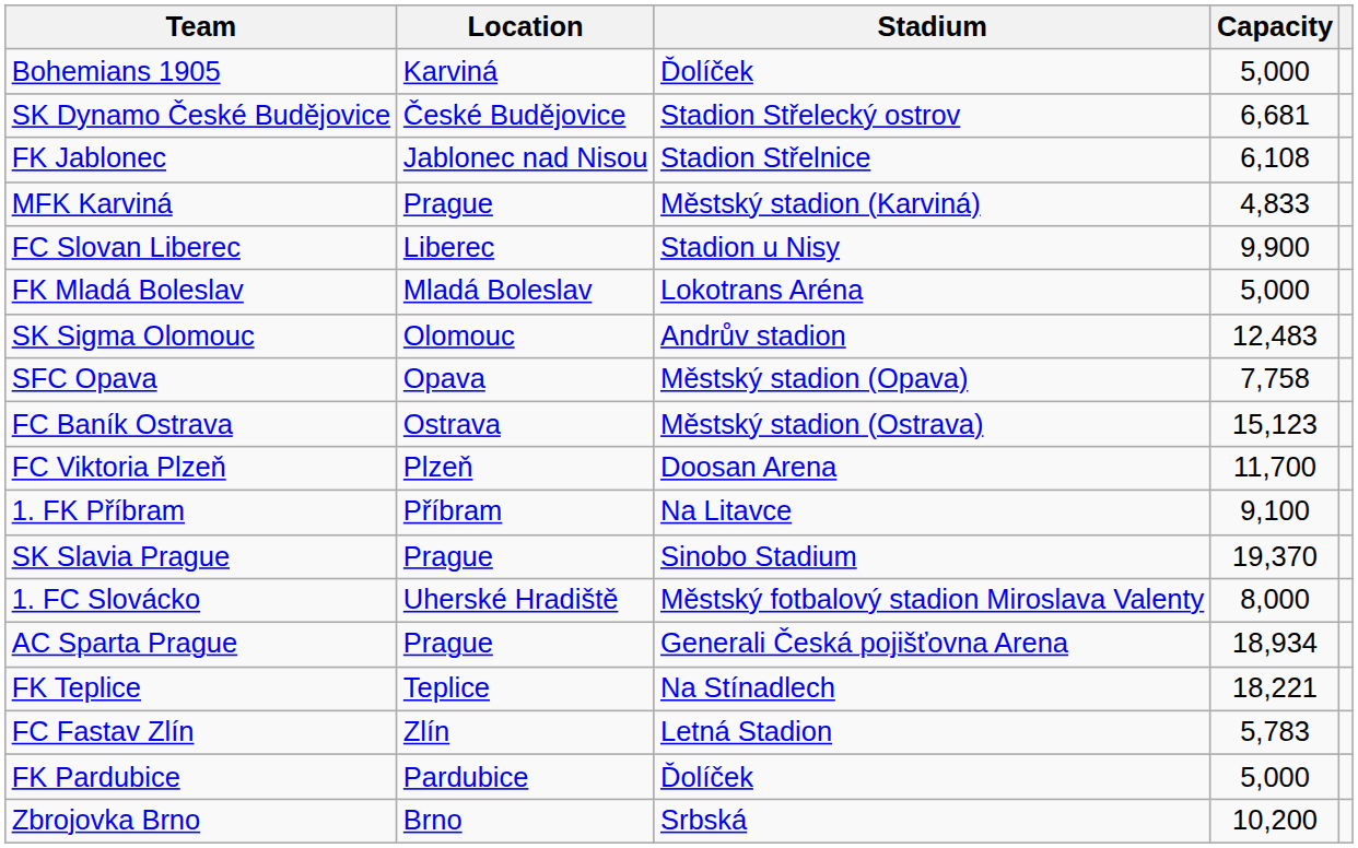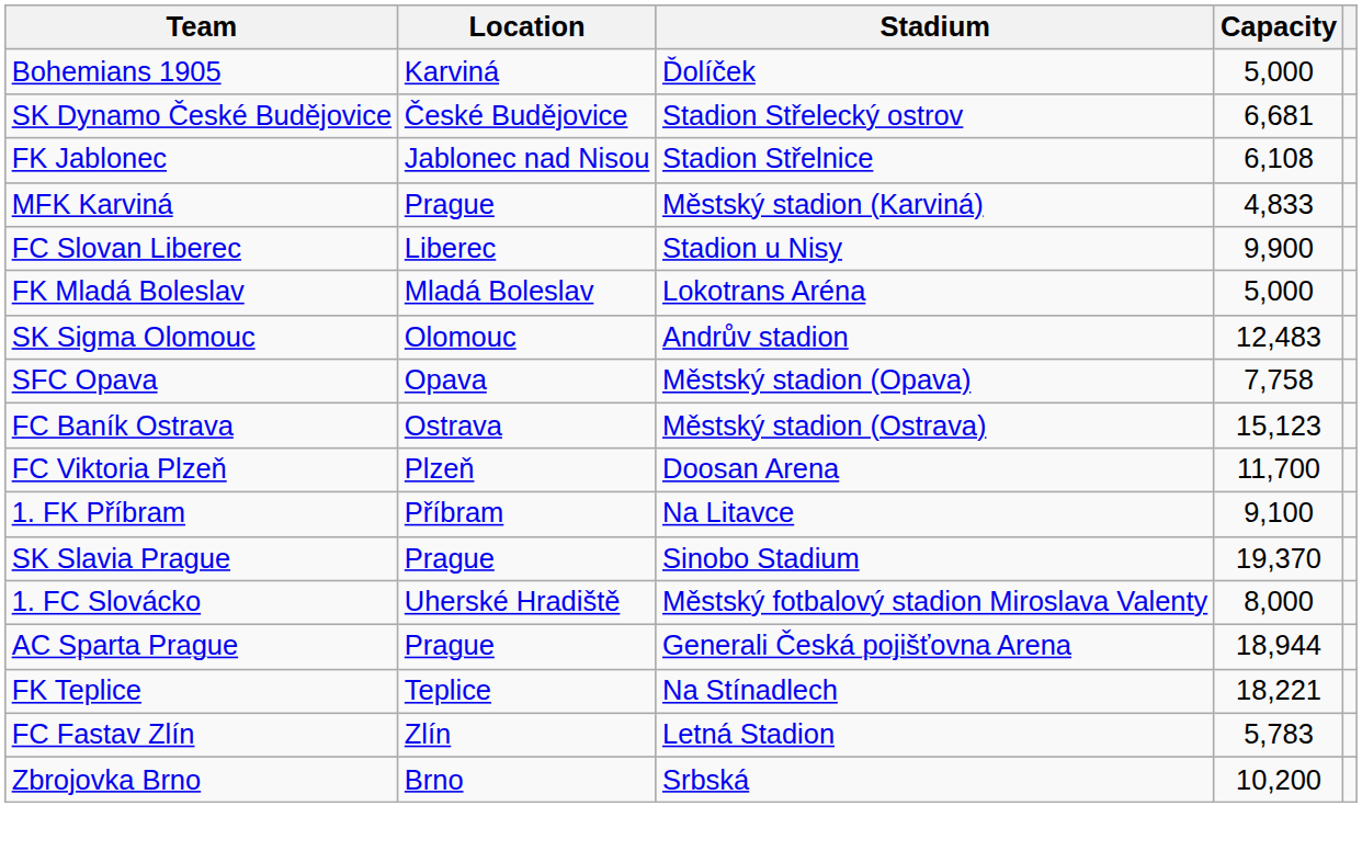 <table class="wikitable sortable">
 <tr>
 <th>Team</th>
 <th>Location</th>
 <th>Stadium</th>
 <th>Capacity</th>
 <th class="unsortable"></th>
 </tr>
 <tr>
 <td><a href='#'>Bohemians 1905</a></td>
 <td><a href='#'>Karviná</a></td>
 <td><a href='#'>Ďolíček</a></td>
 <td align="center">5,000</td>
 <td style="text-align:center"></td>
 </tr>
 <tr>
 <td><a href='#'>SK Dynamo České Budějovice</a></td>
 <td><a href='#'>České Budějovice</a></td>
 <td><a href='#'>Stadion Střelecký ostrov</a></td>
 <td align="center">6,681</td>
 <td style="text-align:center"></td>
 </tr>
 <tr>
 <td><a href='#'>FK Jablonec</a></td>
 <td><a href='#'>Jablonec nad Nisou</a></td>
 <td><a href='#'>Stadion Střelnice</a></td>
 <td align="center">6,108</td>
 <td style="text-align:center"></td>
 </tr>
 <tr>
 <td><a href='#'>MFK Karviná</a></td>
 <td><a href='#'>Prague</a></td>
 <td><a href='#'>Městský stadion (Karviná)</a></td>
 <td align="center">4,833</td>
 <td style="text-align:center"></td>
 </tr>
 <tr>
 <td><a href='#'>FC Slovan Liberec</a></td>
 <td><a href='#'>Liberec</a></td>
 <td><a href='#'>Stadion u Nisy</a></td>
 <td align="center">9,900</td>
 <td style="text-align:center"></td>
 </tr>
 <tr>
 <td><a href='#'>FK Mladá Boleslav</a></td>
 <td><a href='#'>Mladá Boleslav</a></td>
 <td><a href='#'>Lokotrans Aréna</a></td>
 <td align="center">5,000</td>
 <td style="text-align:center"></td>
 </tr>
 <tr>
 <td><a href='#'>SK Sigma Olomouc</a></td>
 <td><a href='#'>Olomouc</a></td>
 <td><a href='#'>Andrův stadion</a></td>
 <td align="center">12,483</td>
 <td style="text-align:center"></td>
 </tr>
 <tr>
 <td><a href='#'>SFC Opava</a></td>
 <td><a href='#'>Opava</a></td>
 <td><a href='#'>Městský stadion (Opava)</a></td>
 <td align="center">7,758</td>
 <td style="text-align:center"></td>
 </tr>
 <tr>
 <td><a href='#'>FC Baník Ostrava</a></td>
 <td><a href='#'>Ostrava</a></td>
 <td><a href='#'>Městský stadion (Ostrava)</a></td>
 <td align="center">15,123</td>
 <td style="text-align:center"></td>
 </tr>
 <tr>
 <td><a href='#'>FC Viktoria Plzeň</a></td>
 <td><a href='#'>Plzeň</a></td>
 <td><a href='#'>Doosan Arena</a></td>
 <td align="center">11,700</td>
 <td style="text-align:center"></td>
 </tr>
 <tr>
 <td><a href='#'>1. FK Příbram</a></td>
 <td><a href='#'>Příbram</a></td>
 <td><a href='#'>Na Litavce</a></td>
 <td align="center">9,100</td>
 <td style="text-align:center"></td>
 </tr>
 <tr>
 <td><a href='#'>SK Slavia Prague</a></td>
 <td><a href='#'>Prague</a></td>
 <td><a href='#'>Sinobo Stadium</a></td>
 <td align="center">19,370</td>
 <td style="text-align:center"></td>
 </tr>
 <tr>
 <td><a href='#'>1. FC Slovácko</a></td>
 <td><a href='#'>Uherské Hradiště</a></td>
 <td><a href='#'>Městský fotbalový stadion Miroslava Valenty</a></td>
 <td align="center">8,000</td>
 <td style="text-align:center"></td>
 </tr>
 <tr>
 <td><a href='#'>AC Sparta Prague</a></td>
 <td><a href='#'>Prague</a></td>
 <td><a href='#'>Generali Česká pojišťovna Arena</a></td>
-<td align="center">18,934</td>
+<td align="center">18,944</td>
 <td style="text-align:center"></td>
 </tr>
 <tr>
 <td><a href='#'>FK Teplice</a></td>
 <td><a href='#'>Teplice</a></td>
 <td><a href='#'>Na Stínadlech</a></td>
 <td align="center">18,221</td>
 <td style="text-align:center"></td>
 </tr>
 <tr>
 <td><a href='#'>FC Fastav Zlín</a></td>
 <td><a href='#'>Zlín</a></td>
 <td><a href='#'>Letná Stadion</a></td>
 <td align="center">5,783</td>
 <td style="text-align:center"></td>
 </tr>
 <tr>
-<td><a href='#'>FK Pardubice</a></td>
-<td><a href='#'>Pardubice</a></td>
-<td><a href='#'>Ďolíček</a></td>
-<td align="center">5,000</td>
-<td style="text-align:center"></td>
-</tr>
-<tr>
 <td><a href='#'>Zbrojovka Brno</a></td>
 <td><a href='#'>Brno</a></td>
 <td><a href='#'>Srbská</a></td>
 <td align="center">10,200</td>
 <td style="text-align:center"></td>
 </tr>
 </table>
